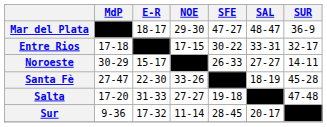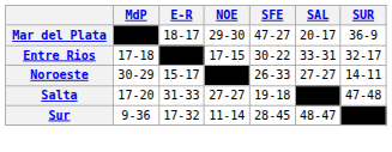 <table align="left" width="350" cellspacing="0" cellpadding="3" style="background-color: #f9f9f9; font-size: 85%; text-align: center" class="wikitable">
 <tr style="background:#00000;">
 <th align="left"> </th>
 <th><a href='#'>MdP</a></th>
 <th><a href='#'>E-R</a></th>
 <th><a href='#'>NOE</a></th>
 <th><a href='#'>SFE</a></th>
 <th><a href='#'>SAL</a></th>
 <th><a href='#'>SUR</a></th>
 </tr>
 <tr ! style="background:#FFFFFF;">
 <th><a href='#'>Mar del Plata</a></th>
 <td style="background:#000000">––––</td>
 <td>18-17</td>
 <td>29-30</td>
 <td>47-27</td>
-<td>48-47</td>
+<td>20-17</td>
 <td>36-9</td>
 </tr>
 <tr ! style="background:#FFFFFF;">
 <th><a href='#'>Entre Rios</a></th>
 <td>17-18</td>
 <td style="background:#000000">––––</td>
 <td>17-15</td>
 <td>30-22</td>
 <td>33-31</td>
 <td>32-17</td>
 </tr>
 <tr ! style="background:#FFFFFF;">
 <th><a href='#'>Noroeste</a></th>
 <td>30-29</td>
 <td>15-17</td>
 <td style="background:#000000">––––</td>
 <td>26-33</td>
 <td>27-27</td>
 <td>14-11</td>
 </tr>
 <tr ! style="background:#FFFFFF;">
-<th><a href='#'>Santa Fè</a></th>
-<td>27-47</td>
-<td>22-30</td>
-<td>33-26</td>
-<td style="background:#000000">––––</td>
-<td>18-19</td>
-<td>45-28</td>
-</tr>
-<tr ! style="background:#FFFFFF;">
 <th><a href='#'>Salta</a></th>
 <td>17-20</td>
 <td>31-33</td>
 <td>27-27</td>
 <td>19-18</td>
 <td style="background:#000000">––––</td>
 <td>47-48</td>
 </tr>
 <tr ! style="background:#FFFFFF;">
 <th><a href='#'>Sur</a></th>
 <td>9-36</td>
 <td>17-32</td>
 <td>11-14</td>
 <td>28-45</td>
-<td>20-17</td>
+<td>48-47</td>
 <td style="background:#000000">––––</td>
 </tr>
 <tr>
 </tr>
 </table>
